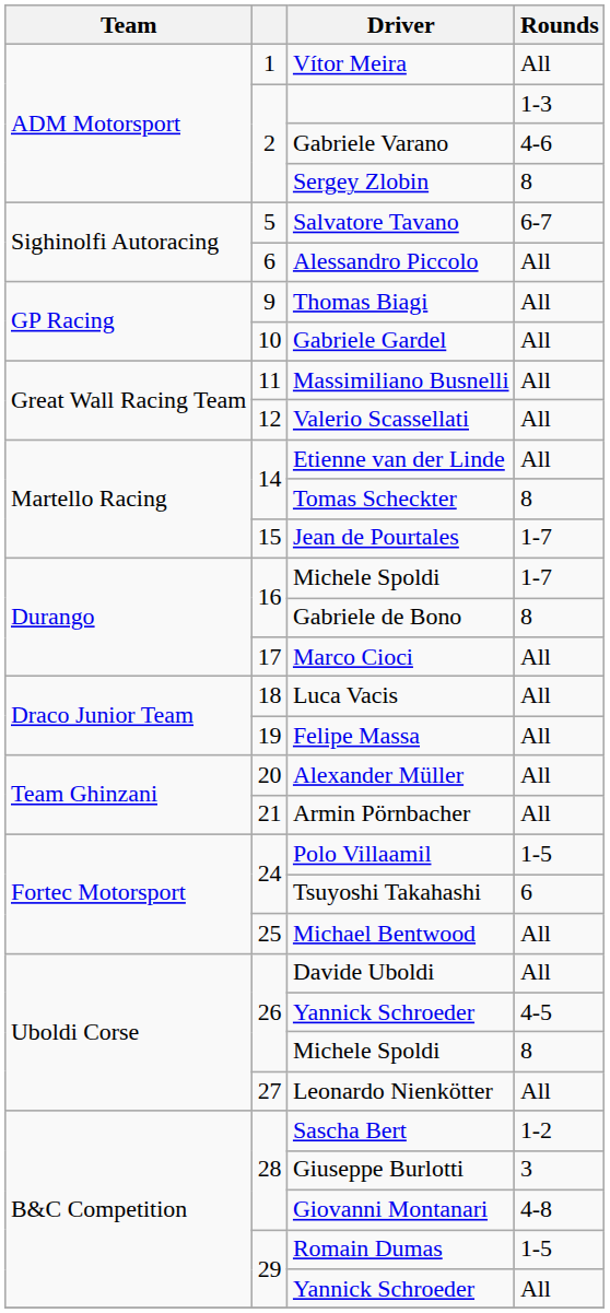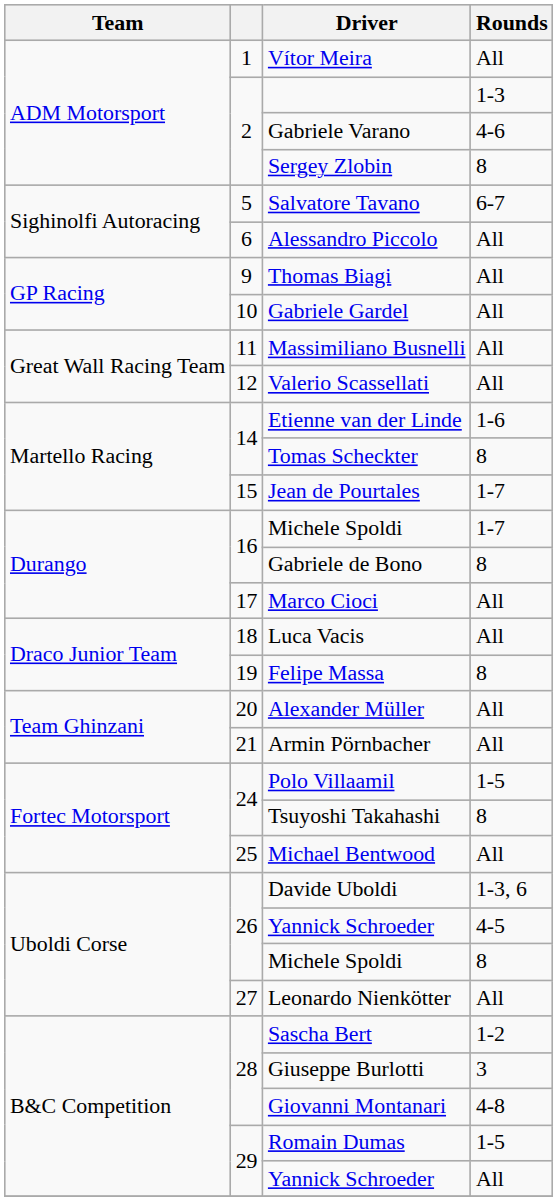 <table class="wikitable" style="font-size:85%">
 <tr>
 <th>Team</th>
 <th></th>
 <th>Driver</th>
 <th>Rounds</th>
 </tr>
 <tr>
 <td rowspan=4> <a href='#'>ADM Motorsport</a></td>
 <td align=center>1</td>
 <td> <a href='#'>Vítor Meira</a></td>
 <td>All</td>
 </tr>
 <tr>
 <td align=center rowspan=3>2</td>
 <td> </td>
 <td>1-3</td>
 </tr>
 <tr>
 <td> Gabriele Varano</td>
 <td>4-6</td>
 </tr>
 <tr>
 <td> <a href='#'>Sergey Zlobin</a></td>
 <td>8</td>
 </tr>
 <tr>
 <td rowspan=2> Sighinolfi Autoracing</td>
 <td align=center>5</td>
 <td> <a href='#'>Salvatore Tavano</a></td>
 <td>6-7</td>
 </tr>
 <tr>
 <td align=center>6</td>
 <td> <a href='#'>Alessandro Piccolo</a></td>
 <td>All</td>
 </tr>
 <tr>
 <td rowspan=2> <a href='#'>GP Racing</a></td>
 <td align=center>9</td>
 <td> <a href='#'>Thomas Biagi</a></td>
 <td>All</td>
 </tr>
 <tr>
 <td align=center>10</td>
 <td> <a href='#'>Gabriele Gardel</a></td>
 <td>All</td>
 </tr>
 <tr>
 <td rowspan=2 nowrap> Great Wall Racing Team</td>
 <td align=center>11</td>
 <td> <a href='#'>Massimiliano Busnelli</a></td>
 <td>All</td>
 </tr>
 <tr>
 <td align=center>12</td>
 <td> <a href='#'>Valerio Scassellati</a></td>
 <td>All</td>
 </tr>
 <tr>
 <td rowspan=3> Martello Racing</td>
 <td align=center rowspan=2>14</td>
 <td nowrap> <a href='#'>Etienne van der Linde</a></td>
-<td>All</td>
+<td>1-6</td>
 </tr>
 <tr>
 <td> <a href='#'>Tomas Scheckter</a></td>
 <td>8</td>
 </tr>
 <tr>
 <td align=center>15</td>
 <td> <a href='#'>Jean de Pourtales</a></td>
 <td>1-7</td>
 </tr>
 <tr>
 <td rowspan=3> <a href='#'>Durango</a></td>
 <td rowspan=2 align=center>16</td>
 <td> Michele Spoldi</td>
 <td>1-7</td>
 </tr>
 <tr>
 <td> Gabriele de Bono</td>
 <td>8</td>
 </tr>
 <tr>
 <td align=center>17</td>
 <td> <a href='#'>Marco Cioci</a></td>
 <td>All</td>
 </tr>
 <tr>
 <td rowspan=2> <a href='#'>Draco Junior Team</a></td>
 <td align=center>18</td>
 <td> Luca Vacis</td>
 <td>All</td>
 </tr>
 <tr>
 <td align=center>19</td>
 <td> <a href='#'>Felipe Massa</a></td>
-<td>All</td>
+<td>8</td>
 </tr>
 <tr>
 <td rowspan=2> <a href='#'>Team Ghinzani</a></td>
 <td align=center>20</td>
 <td> <a href='#'>Alexander Müller</a></td>
 <td>All</td>
 </tr>
 <tr>
 <td align=center>21</td>
 <td> Armin Pörnbacher</td>
 <td>All</td>
 </tr>
 <tr>
 <td rowspan=3> <a href='#'>Fortec Motorsport</a></td>
 <td rowspan=2 align=center>24</td>
 <td> <a href='#'>Polo Villaamil</a></td>
 <td>1-5</td>
 </tr>
 <tr>
 <td> Tsuyoshi Takahashi</td>
-<td>6</td>
+<td>8</td>
 </tr>
 <tr>
 <td align=center>25</td>
 <td> <a href='#'>Michael Bentwood</a></td>
 <td>All</td>
 </tr>
 <tr>
 <td rowspan=4> Uboldi Corse</td>
 <td rowspan=3 align=center>26</td>
 <td> Davide Uboldi</td>
-<td>All</td>
+<td>1-3, 6</td>
 </tr>
 <tr>
 <td> <a href='#'>Yannick Schroeder</a></td>
 <td>4-5</td>
 </tr>
 <tr>
 <td> Michele Spoldi</td>
 <td>8</td>
 </tr>
 <tr>
 <td align=center>27</td>
 <td> Leonardo Nienkötter</td>
 <td>All</td>
 </tr>
 <tr>
 <td rowspan=5> B&C Competition</td>
 <td rowspan=3 align=center>28</td>
 <td> <a href='#'>Sascha Bert</a></td>
 <td>1-2</td>
 </tr>
 <tr>
 <td> Giuseppe Burlotti</td>
 <td>3</td>
 </tr>
 <tr>
 <td> <a href='#'>Giovanni Montanari</a></td>
 <td>4-8</td>
 </tr>
 <tr>
 <td rowspan=2 align=center>29</td>
 <td> <a href='#'>Romain Dumas</a></td>
 <td>1-5</td>
 </tr>
 <tr>
 <td> <a href='#'>Yannick Schroeder</a></td>
 <td>All</td>
 </tr>
 <tr>
 </tr>
 </table>
